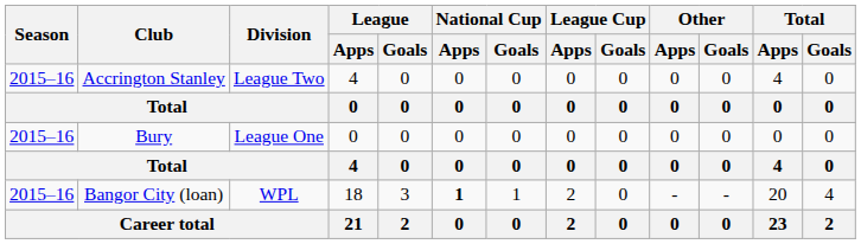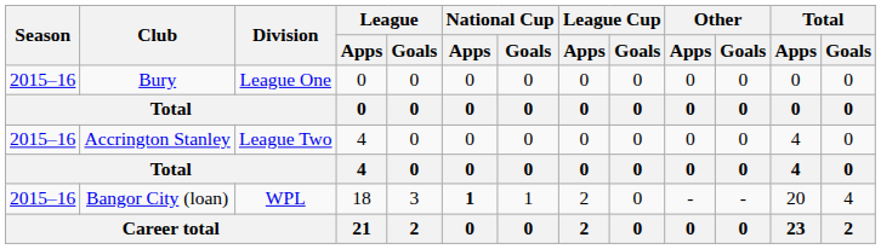 <table class="wikitable" style="text-align:center;">
 <tr>
 <th rowspan="2">Season</th>
 <th rowspan="2">Club</th>
 <th rowspan="2">Division</th>
 <th colspan="2">League</th>
 <th colspan="2">National Cup</th>
 <th colspan="2">League Cup</th>
 <th colspan="2">Other</th>
 <th colspan="2">Total</th>
 </tr>
 <tr>
 <th>Apps</th>
 <th>Goals</th>
 <th>Apps</th>
 <th>Goals</th>
 <th>Apps</th>
 <th>Goals</th>
 <th>Apps</th>
 <th>Goals</th>
 <th>Apps</th>
 <th>Goals</th>
 </tr>
 <tr>
 <td><a href='#'>2015–16</a></td>
-<td><a href='#'>Accrington Stanley</a></td>
-<td><a href='#'>League Two</a></td>
-<td>4</td>
+<td><a href='#'>Bury</a></td>
+<td><a href='#'>League One</a></td>
 <td>0</td>
 <td>0</td>
 <td>0</td>
 <td>0</td>
 <td>0</td>
 <td>0</td>
 <td>0</td>
-<td>4</td>
+<td>0</td>
+<td>0</td>
 <td>0</td>
 </tr>
 <tr>
 <th colspan="3">Total</th>
 <th>0</th>
 <th>0</th>
 <th>0</th>
 <th>0</th>
 <th>0</th>
 <th>0</th>
 <th>0</th>
 <th>0</th>
 <th>0</th>
 <th>0</th>
 </tr>
 <tr>
 <td><a href='#'>2015–16</a></td>
-<td><a href='#'>Bury</a></td>
-<td><a href='#'>League One</a></td>
+<td><a href='#'>Accrington Stanley</a></td>
+<td><a href='#'>League Two</a></td>
+<td>4</td>
 <td>0</td>
 <td>0</td>
 <td>0</td>
 <td>0</td>
 <td>0</td>
 <td>0</td>
 <td>0</td>
-<td>0</td>
-<td>0</td>
+<td>4</td>
 <td>0</td>
 </tr>
 <tr>
 <th colspan="3">Total</th>
 <th>4</th>
 <th>0</th>
 <th>0</th>
 <th>0</th>
 <th>0</th>
 <th>0</th>
 <th>0</th>
 <th>0</th>
 <th>4</th>
 <th>0</th>
 </tr>
 <tr>
 <td><a href='#'>2015–16</a></td>
 <td><a href='#'>Bangor City</a> (loan)</td>
 <td><a href='#'>WPL</a></td>
 <td>18</td>
 <td>3</td>
 <td><strong>1</strong></td>
 <td>1</td>
 <td>2</td>
 <td>0</td>
 <td>-</td>
 <td>-</td>
 <td>20</td>
 <td>4</td>
 </tr>
 <tr>
 <th colspan="3">Career total</th>
 <th>21</th>
 <th>2</th>
 <th>0</th>
 <th>0</th>
 <th>2</th>
 <th>0</th>
 <th>0</th>
 <th>0</th>
 <th>23</th>
 <th>2</th>
 </tr>
 </table>
